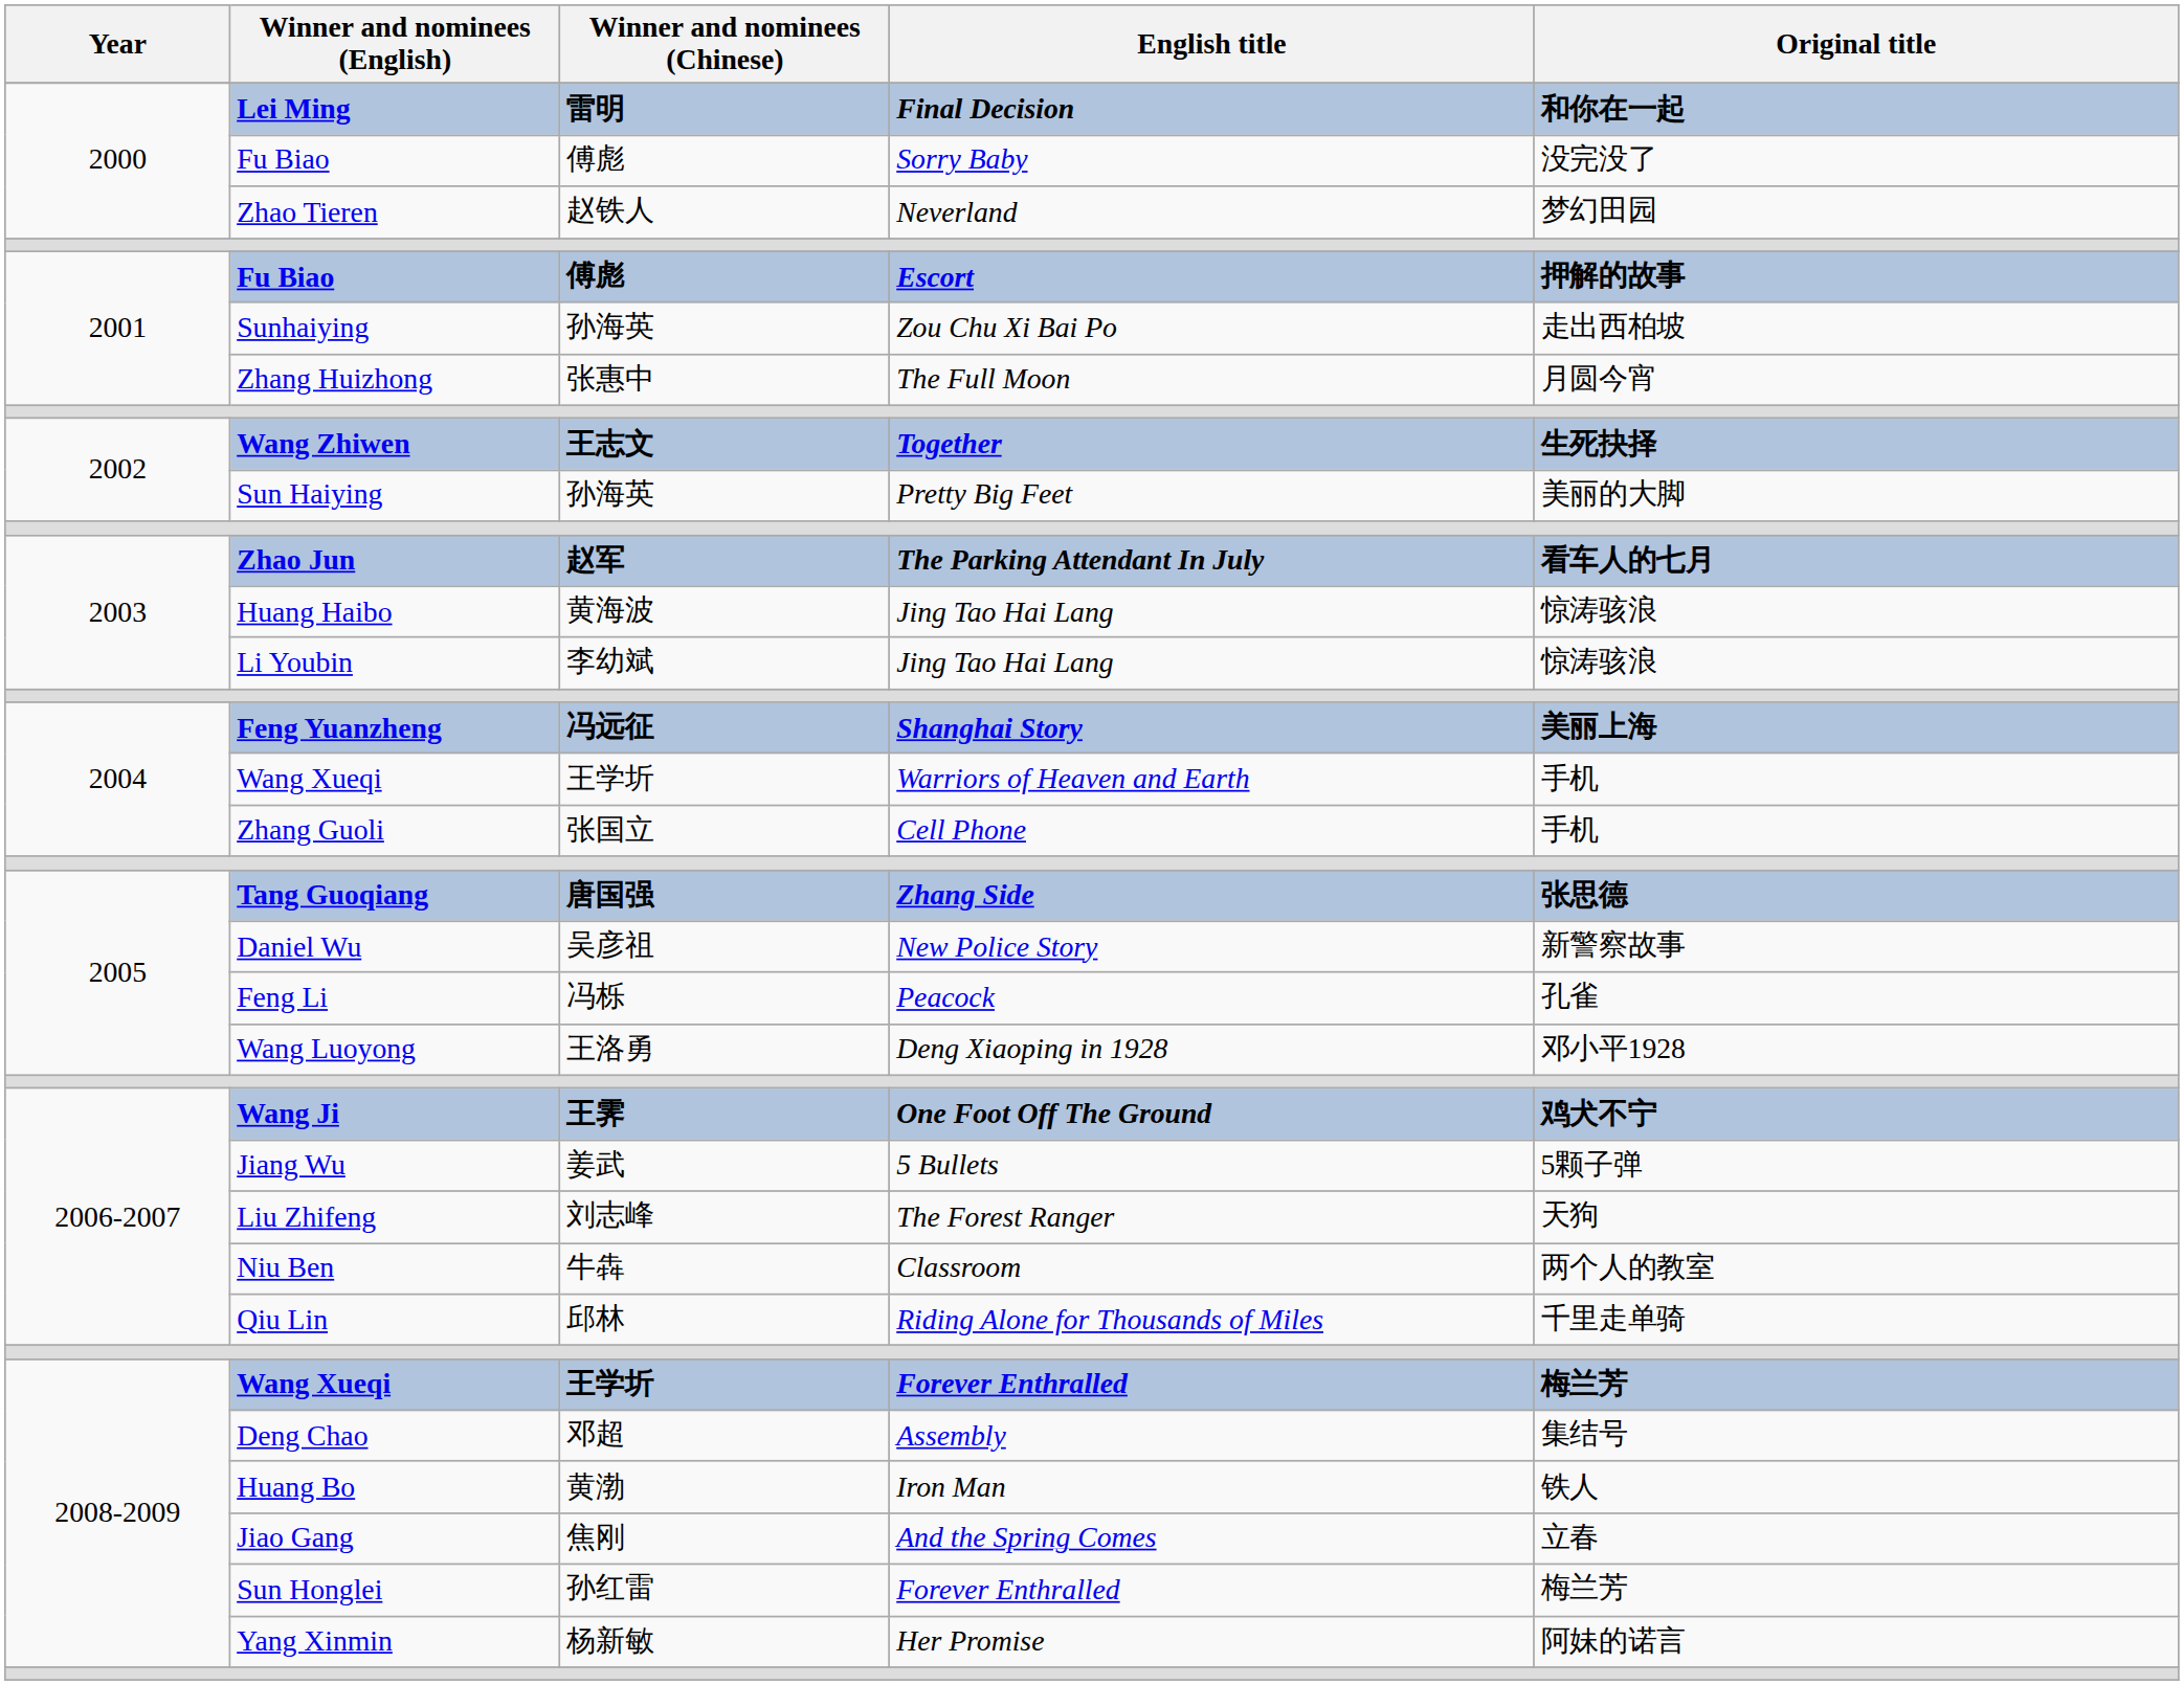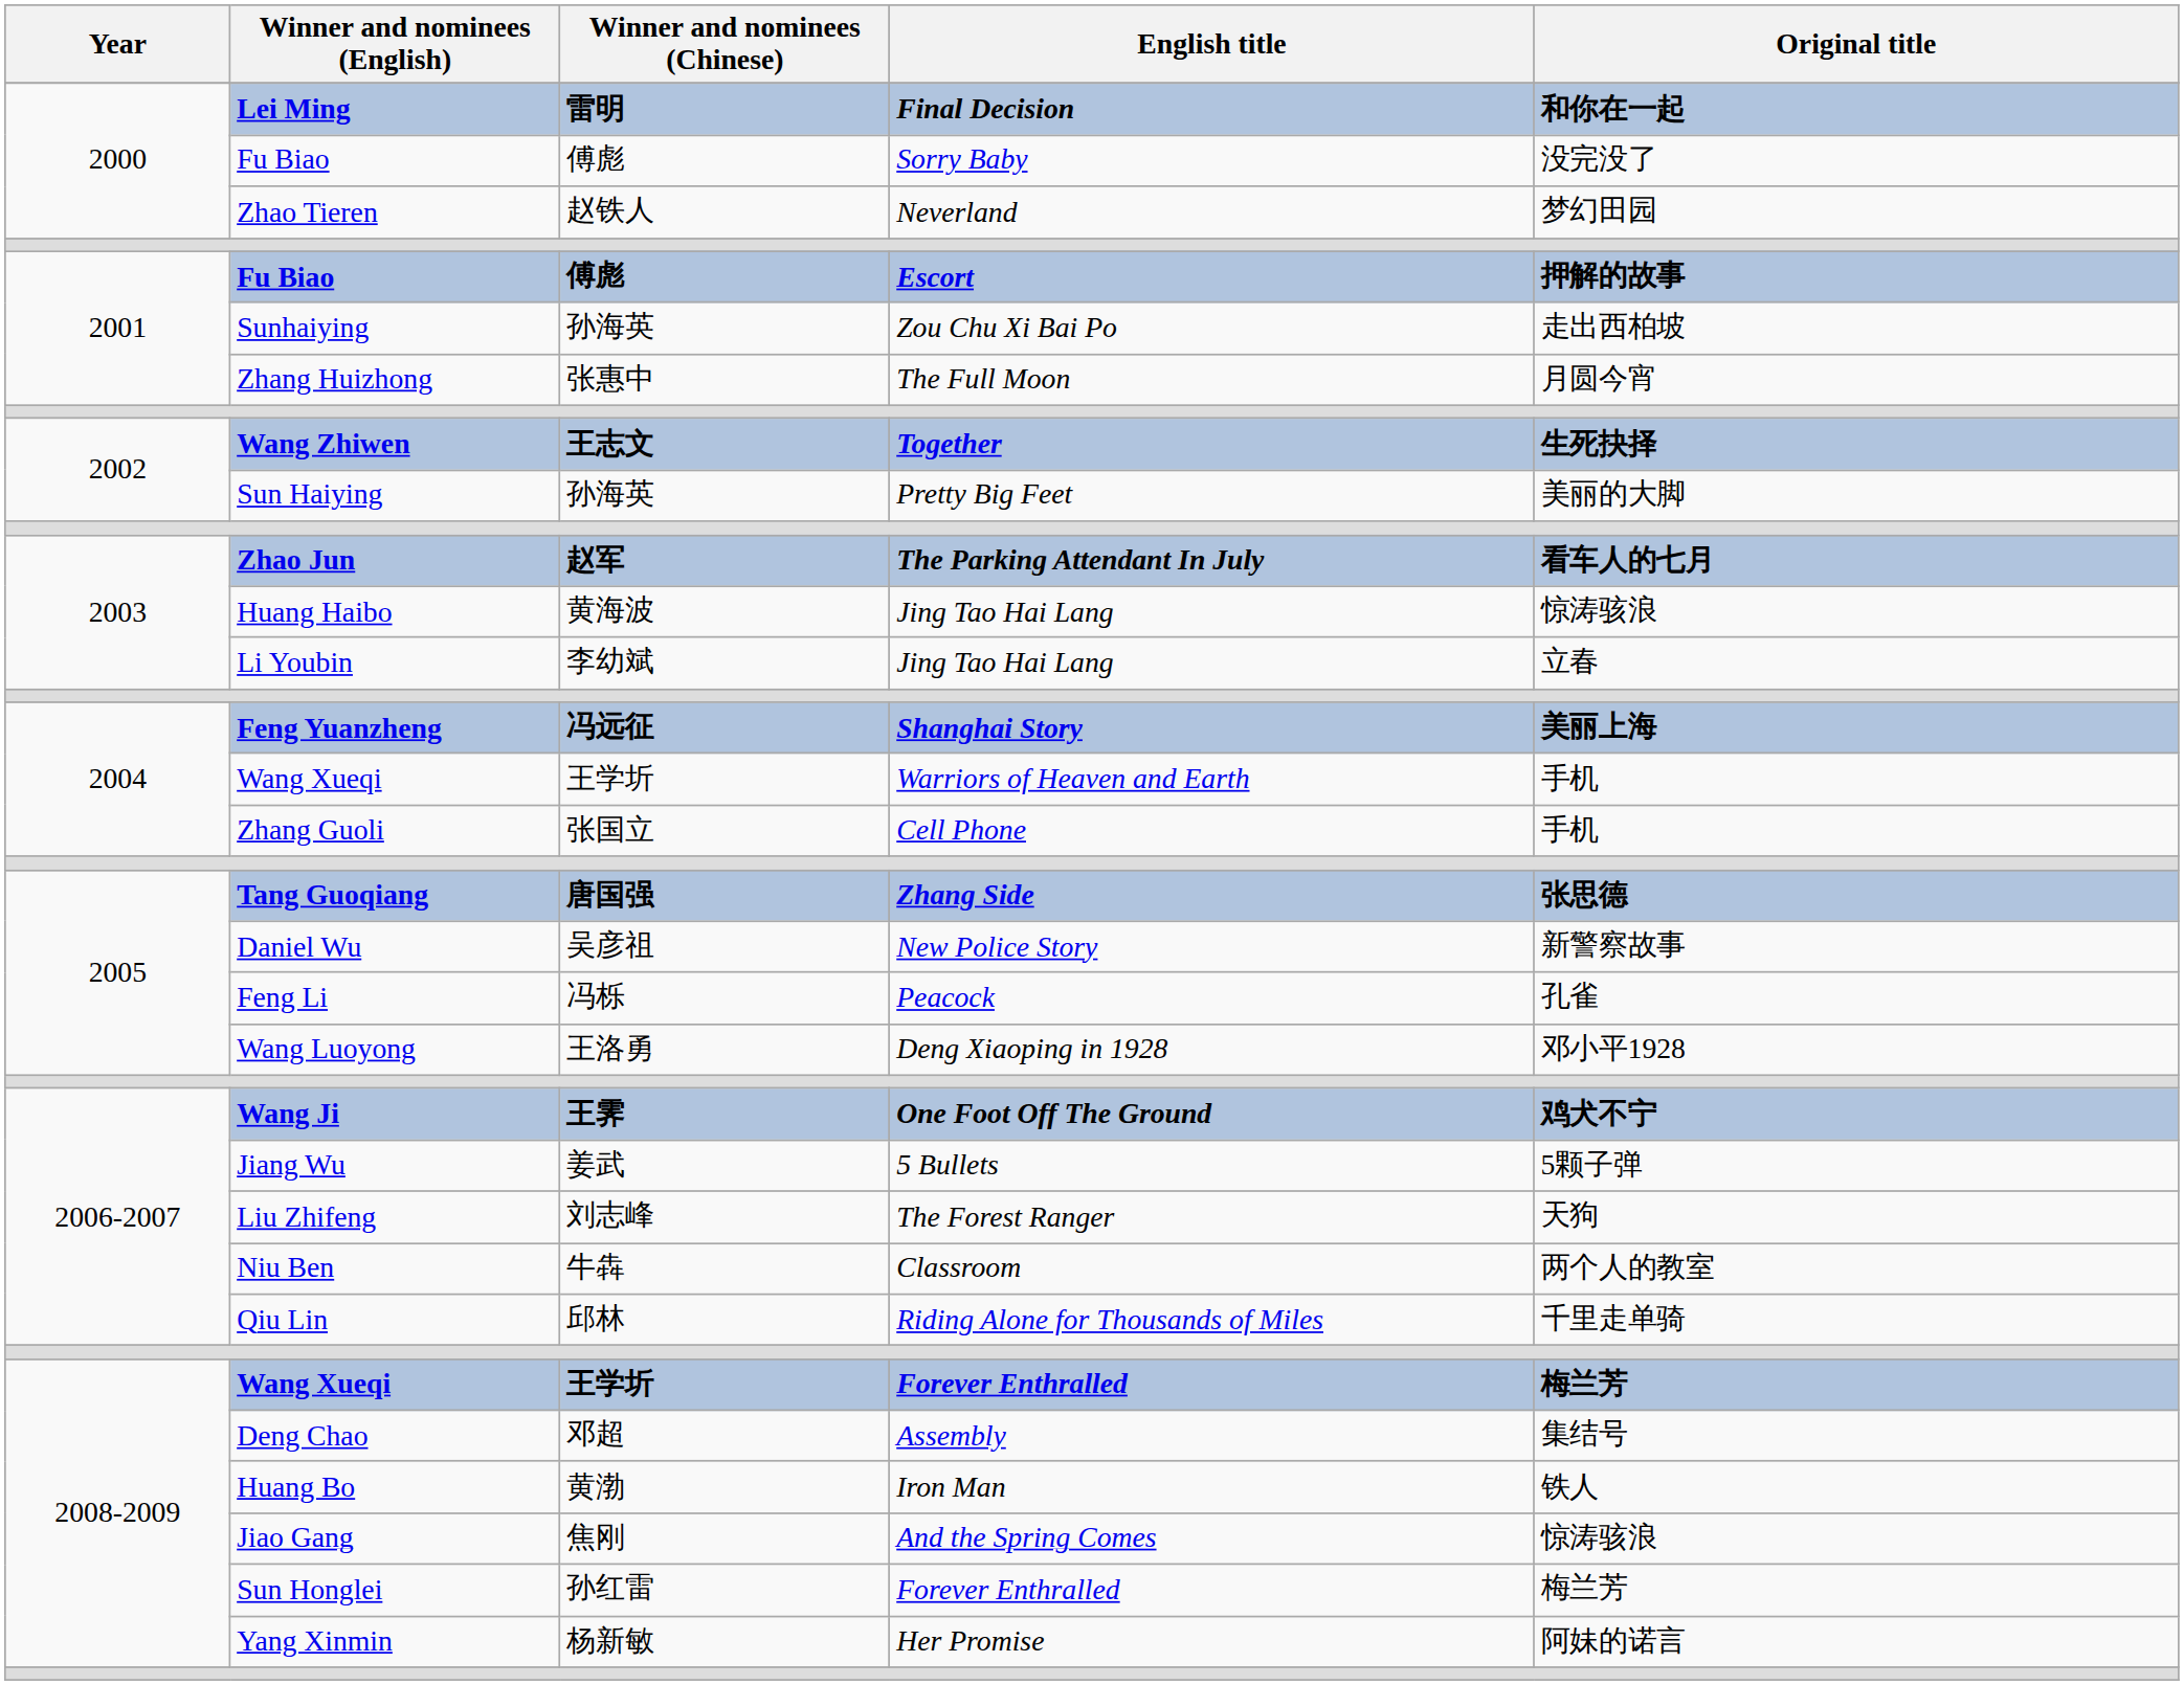 <table class="wikitable" width="95%" cellpadding="5">
 <tr>
 <th width="100"><strong>Year</strong></th>
 <th width="150"><strong>Winner and nominees<br>(English)</strong></th>
 <th width="150"><strong>Winner and nominees<br>(Chinese)</strong></th>
 <th width="300"><strong>English title</strong></th>
 <th width="300"><strong>Original title</strong></th>
 </tr>
 <tr>
 </tr>
 <tr>
 <td rowspan="3" style="text-align:center;">2000</td>
 <td style="background:#B0C4DE;"><strong><a href='#'>Lei Ming</a></strong></td>
 <td style="background:#B0C4DE;"><strong>雷明</strong></td>
 <td style="background:#B0C4DE;"><strong><em>Final Decision</em></strong></td>
 <td style="background:#B0C4DE;"><strong>和你在一起</strong></td>
 </tr>
 <tr>
 <td><a href='#'>Fu Biao</a></td>
 <td>傅彪</td>
 <td><em><a href='#'>Sorry Baby</a></em></td>
 <td>没完没了</td>
 </tr>
 <tr>
 <td><a href='#'>Zhao Tieren</a></td>
 <td>赵铁人</td>
 <td><em>Neverland</em></td>
 <td>梦幻田园</td>
 </tr>
 <tr bgcolor=#DDDDDD>
 <td colspan=5></td>
 </tr>
 <tr>
 <td rowspan="3" style="text-align:center;">2001</td>
 <td style="background:#B0C4DE;"><strong><a href='#'>Fu Biao</a></strong></td>
 <td style="background:#B0C4DE;"><strong>傅彪</strong></td>
 <td style="background:#B0C4DE;"><strong><em><a href='#'>Escort</a></em></strong></td>
 <td style="background:#B0C4DE;"><strong>押解的故事</strong></td>
 </tr>
 <tr>
 <td><a href='#'>Sunhaiying</a></td>
 <td>孙海英</td>
 <td><em>Zou Chu Xi Bai Po</em></td>
 <td>走出西柏坡</td>
 </tr>
 <tr>
 <td><a href='#'>Zhang Huizhong</a></td>
 <td>张惠中</td>
 <td><em>The Full Moon</em></td>
 <td>月圆今宵</td>
 </tr>
 <tr bgcolor=#DDDDDD>
 <td colspan=5></td>
 </tr>
 <tr>
 <td rowspan="2" style="text-align:center;">2002</td>
 <td style="background:#B0C4DE;"><strong><a href='#'>Wang Zhiwen</a></strong></td>
 <td style="background:#B0C4DE;"><strong>王志文</strong></td>
 <td style="background:#B0C4DE;"><strong><em><a href='#'>Together</a></em></strong></td>
 <td style="background:#B0C4DE;"><strong>生死抉择</strong></td>
 </tr>
 <tr>
 <td><a href='#'>Sun Haiying</a></td>
 <td>孙海英</td>
 <td><em>Pretty Big Feet</em></td>
 <td>美丽的大脚</td>
 </tr>
 <tr bgcolor=#DDDDDD>
 <td colspan=5></td>
 </tr>
 <tr>
 <td rowspan="3" style="text-align:center;">2003</td>
 <td style="background:#B0C4DE;"><strong><a href='#'>Zhao Jun</a></strong></td>
 <td style="background:#B0C4DE;"><strong>赵军</strong></td>
 <td style="background:#B0C4DE;"><strong><em>The Parking Attendant In July</em></strong></td>
 <td style="background:#B0C4DE;"><strong>看车人的七月</strong></td>
 </tr>
 <tr>
 <td><a href='#'>Huang Haibo</a></td>
 <td>黄海波</td>
 <td><em>Jing Tao Hai Lang</em></td>
 <td>惊涛骇浪</td>
 </tr>
 <tr>
 <td><a href='#'>Li Youbin</a></td>
 <td>李幼斌</td>
 <td><em>Jing Tao Hai Lang</em></td>
-<td>惊涛骇浪</td>
+<td>立春</td>
 </tr>
 <tr bgcolor=#DDDDDD>
 <td colspan=5></td>
 </tr>
 <tr>
 <td rowspan="3" style="text-align:center;">2004</td>
 <td style="background:#B0C4DE;"><strong><a href='#'>Feng Yuanzheng</a></strong></td>
 <td style="background:#B0C4DE;"><strong>冯远征</strong></td>
 <td style="background:#B0C4DE;"><strong><em><a href='#'>Shanghai Story</a></em></strong></td>
 <td style="background:#B0C4DE;"><strong>美丽上海</strong></td>
 </tr>
 <tr>
 <td><a href='#'>Wang Xueqi</a></td>
 <td>王学圻</td>
 <td><em><a href='#'>Warriors of Heaven and Earth</a></em></td>
 <td>手机</td>
 </tr>
 <tr>
 <td><a href='#'>Zhang Guoli</a></td>
 <td>张国立</td>
 <td><em><a href='#'>Cell Phone</a></em></td>
 <td>手机</td>
 </tr>
 <tr bgcolor=#DDDDDD>
 <td colspan=5></td>
 </tr>
 <tr>
 <td rowspan="4" style="text-align:center;">2005</td>
 <td style="background:#B0C4DE;"><strong><a href='#'>Tang Guoqiang</a></strong></td>
 <td style="background:#B0C4DE;"><strong>唐国强</strong></td>
 <td style="background:#B0C4DE;"><strong><em><a href='#'>Zhang Side</a></em></strong></td>
 <td style="background:#B0C4DE;"><strong>张思德</strong></td>
 </tr>
 <tr>
 <td><a href='#'>Daniel Wu</a></td>
 <td>吴彦祖</td>
 <td><em><a href='#'>New Police Story</a></em></td>
 <td>新警察故事</td>
 </tr>
 <tr>
 <td><a href='#'>Feng Li</a></td>
 <td>冯栎</td>
 <td><em><a href='#'>Peacock</a></em></td>
 <td>孔雀</td>
 </tr>
 <tr>
 <td><a href='#'>Wang Luoyong</a></td>
 <td>王洛勇</td>
 <td><em>Deng Xiaoping in 1928</em></td>
 <td>邓小平1928</td>
 </tr>
 <tr bgcolor=#DDDDDD>
 <td colspan=5></td>
 </tr>
 <tr>
 <td rowspan="5" style="text-align:center;">2006-2007</td>
 <td style="background:#B0C4DE;"><strong><a href='#'>Wang Ji</a></strong></td>
 <td style="background:#B0C4DE;"><strong>王霁</strong></td>
 <td style="background:#B0C4DE;"><strong><em>One Foot Off The Ground</em></strong></td>
 <td style="background:#B0C4DE;"><strong>鸡犬不宁</strong></td>
 </tr>
 <tr>
 <td><a href='#'>Jiang Wu</a></td>
 <td>姜武</td>
 <td><em>5 Bullets</em></td>
 <td>5颗子弹</td>
 </tr>
 <tr>
 <td><a href='#'>Liu Zhifeng</a></td>
 <td>刘志峰</td>
 <td><em>The Forest Ranger</em></td>
 <td>天狗</td>
 </tr>
 <tr>
 <td><a href='#'>Niu Ben</a></td>
 <td>牛犇</td>
 <td><em>Classroom</em></td>
 <td>两个人的教室</td>
 </tr>
 <tr>
 <td><a href='#'>Qiu Lin</a></td>
 <td>邱林</td>
 <td><em><a href='#'>Riding Alone for Thousands of Miles</a></em></td>
 <td>千里走单骑</td>
 </tr>
 <tr bgcolor=#DDDDDD>
 <td colspan=5></td>
 </tr>
 <tr>
 <td rowspan="6" style="text-align:center;">2008-2009</td>
 <td style="background:#B0C4DE;"><strong><a href='#'>Wang Xueqi</a></strong></td>
 <td style="background:#B0C4DE;"><strong>王学圻</strong></td>
 <td style="background:#B0C4DE;"><strong><em><a href='#'>Forever Enthralled</a></em></strong></td>
 <td style="background:#B0C4DE;"><strong>梅兰芳</strong></td>
 </tr>
 <tr>
 <td><a href='#'>Deng Chao</a></td>
 <td>邓超</td>
 <td><em><a href='#'>Assembly</a></em></td>
 <td>集结号</td>
 </tr>
 <tr>
 <td><a href='#'>Huang Bo</a></td>
 <td>黄渤</td>
 <td><em>Iron Man</em></td>
 <td>铁人</td>
 </tr>
 <tr>
 <td><a href='#'>Jiao Gang</a></td>
 <td>焦刚</td>
 <td><em><a href='#'>And the Spring Comes</a></em></td>
-<td>立春</td>
+<td>惊涛骇浪</td>
 </tr>
 <tr>
 <td><a href='#'>Sun Honglei</a></td>
 <td>孙红雷</td>
 <td><em><a href='#'>Forever Enthralled</a></em></td>
 <td>梅兰芳</td>
 </tr>
 <tr>
 <td><a href='#'>Yang Xinmin</a></td>
 <td>杨新敏</td>
 <td><em>Her Promise</em></td>
 <td>阿妹的诺言</td>
 </tr>
 <tr bgcolor=#DDDDDD>
 <td colspan=5></td>
 </tr>
 </table>
